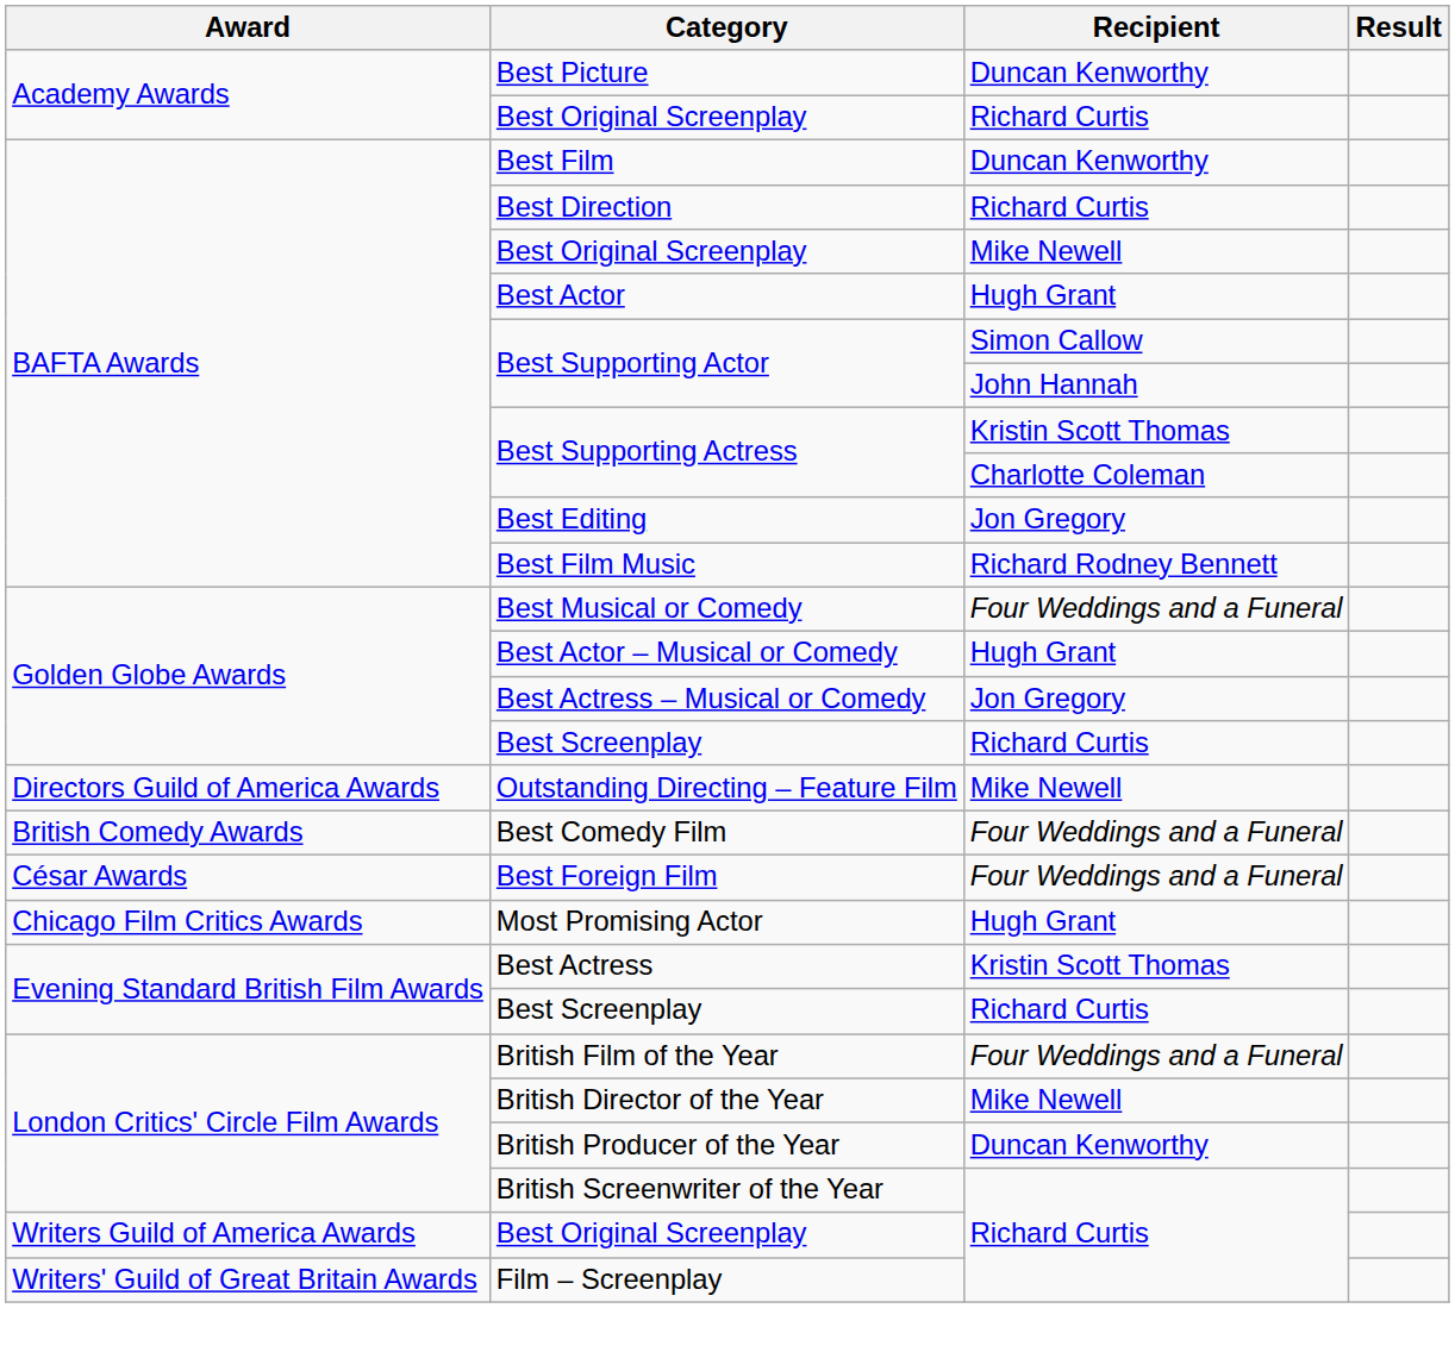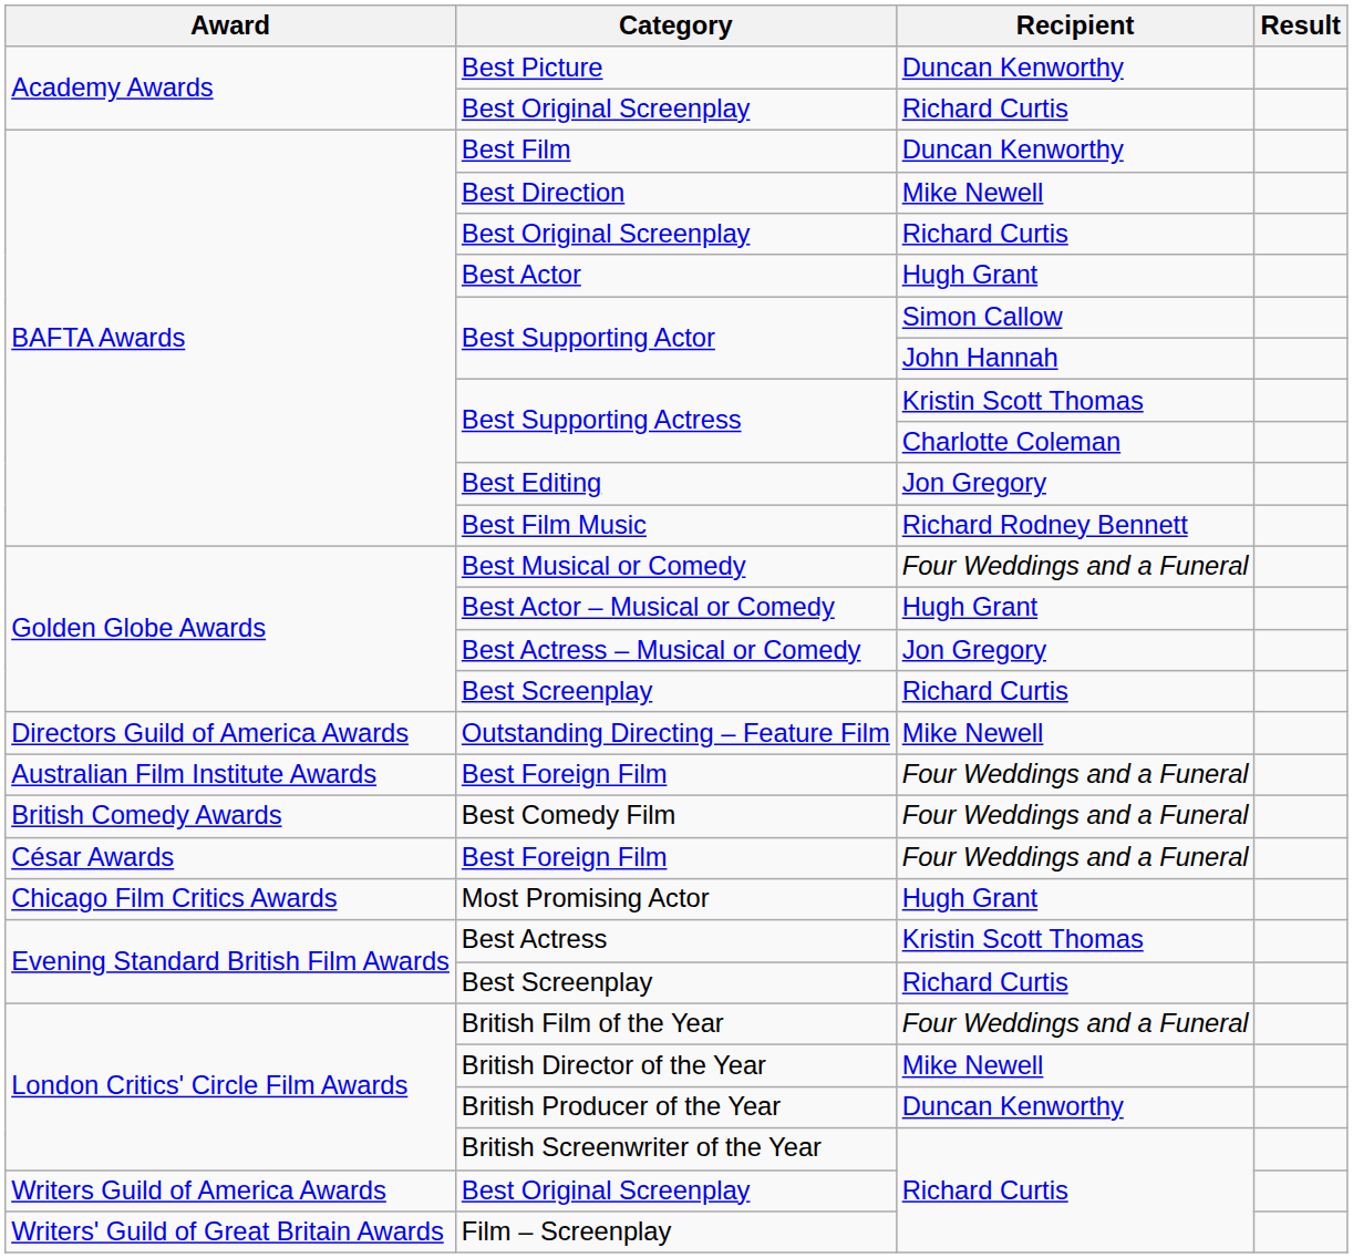 <table class="wikitable plainrowheaders sortable">
 <tr>
 <th scope="col">Award</th>
 <th scope="col">Category</th>
 <th scope="col">Recipient</th>
 <th scope="col">Result</th>
 </tr>
 <tr>
 <td rowspan="2"><a href='#'>Academy Awards</a></td>
 <td><a href='#'>Best Picture</a></td>
 <td><a href='#'>Duncan Kenworthy</a></td>
 <td></td>
 </tr>
 <tr>
 <td><a href='#'>Best Original Screenplay</a></td>
 <td><a href='#'>Richard Curtis</a></td>
 <td></td>
 </tr>
 <tr>
 <td rowspan=10><a href='#'>BAFTA Awards</a></td>
 <td><a href='#'>Best Film</a></td>
 <td><a href='#'>Duncan Kenworthy</a></td>
 <td></td>
 </tr>
 <tr>
 <td><a href='#'>Best Direction</a></td>
-<td><a href='#'>Richard Curtis</a></td>
+<td><a href='#'>Mike Newell</a></td>
 <td></td>
 </tr>
 <tr>
 <td><a href='#'>Best Original Screenplay</a></td>
-<td><a href='#'>Mike Newell</a></td>
+<td><a href='#'>Richard Curtis</a></td>
 <td></td>
 </tr>
 <tr>
 <td><a href='#'>Best Actor</a></td>
 <td><a href='#'>Hugh Grant</a></td>
 <td></td>
 </tr>
 <tr>
 <td rowspan=2><a href='#'>Best Supporting Actor</a></td>
 <td><a href='#'>Simon Callow</a></td>
 <td></td>
 </tr>
 <tr>
 <td><a href='#'>John Hannah</a></td>
 <td></td>
 </tr>
 <tr>
 <td rowspan=2><a href='#'>Best Supporting Actress</a></td>
 <td><a href='#'>Kristin Scott Thomas</a></td>
 <td></td>
 </tr>
 <tr>
 <td><a href='#'>Charlotte Coleman</a></td>
 <td></td>
 </tr>
 <tr>
 <td><a href='#'>Best Editing</a></td>
 <td><a href='#'>Jon Gregory</a></td>
 <td></td>
 </tr>
 <tr>
 <td><a href='#'>Best Film Music</a></td>
 <td><a href='#'>Richard Rodney Bennett</a></td>
 <td></td>
 </tr>
 <tr>
 <td rowspan=4><a href='#'>Golden Globe Awards</a></td>
 <td><a href='#'>Best Musical or Comedy</a></td>
 <td><em>Four Weddings and a Funeral</em></td>
 <td></td>
 </tr>
 <tr>
 <td><a href='#'>Best Actor – Musical or Comedy</a></td>
 <td><a href='#'>Hugh Grant</a></td>
 <td></td>
 </tr>
 <tr>
 <td><a href='#'>Best Actress – Musical or Comedy</a></td>
 <td><a href='#'>Jon Gregory</a></td>
 <td></td>
 </tr>
 <tr>
 <td><a href='#'>Best Screenplay</a></td>
 <td><a href='#'>Richard Curtis</a></td>
 <td></td>
 </tr>
 <tr>
 <td><a href='#'>Directors Guild of America Awards</a></td>
 <td><a href='#'>Outstanding Directing – Feature Film</a></td>
 <td><a href='#'>Mike Newell</a></td>
 <td></td>
 </tr>
 <tr>
+<td><a href='#'>Australian Film Institute Awards</a></td>
+<td><a href='#'>Best Foreign Film</a></td>
+<td><em>Four Weddings and a Funeral</em></td>
+<td></td>
+</tr>
+<tr>
 <td><a href='#'>British Comedy Awards</a></td>
 <td>Best Comedy Film</td>
 <td><em>Four Weddings and a Funeral</em></td>
 <td></td>
 </tr>
 <tr>
 <td><a href='#'>César Awards</a></td>
 <td><a href='#'>Best Foreign Film</a></td>
 <td><em>Four Weddings and a Funeral</em></td>
 <td></td>
 </tr>
 <tr>
 <td><a href='#'>Chicago Film Critics Awards</a></td>
 <td>Most Promising Actor</td>
 <td><a href='#'>Hugh Grant</a></td>
 <td></td>
 </tr>
 <tr>
 <td rowspan=2><a href='#'>Evening Standard British Film Awards</a></td>
 <td>Best Actress</td>
 <td><a href='#'>Kristin Scott Thomas</a></td>
 <td></td>
 </tr>
 <tr>
 <td>Best Screenplay</td>
 <td><a href='#'>Richard Curtis</a></td>
 <td></td>
 </tr>
 <tr>
 <td rowspan=4><a href='#'>London Critics' Circle Film Awards</a></td>
 <td>British Film of the Year</td>
 <td><em>Four Weddings and a Funeral</em></td>
 <td></td>
 </tr>
 <tr>
 <td>British Director of the Year</td>
 <td><a href='#'>Mike Newell</a></td>
 <td></td>
 </tr>
 <tr>
 <td>British Producer of the Year</td>
 <td><a href='#'>Duncan Kenworthy</a></td>
 <td></td>
 </tr>
 <tr>
 <td>British Screenwriter of the Year</td>
 <td rowspan=3><a href='#'>Richard Curtis</a></td>
 <td></td>
 </tr>
 <tr>
 <td><a href='#'>Writers Guild of America Awards</a></td>
 <td><a href='#'>Best Original Screenplay</a></td>
 <td></td>
 </tr>
 <tr>
 <td><a href='#'>Writers' Guild of Great Britain Awards</a></td>
 <td>Film – Screenplay</td>
 <td></td>
 </tr>
 </table>
